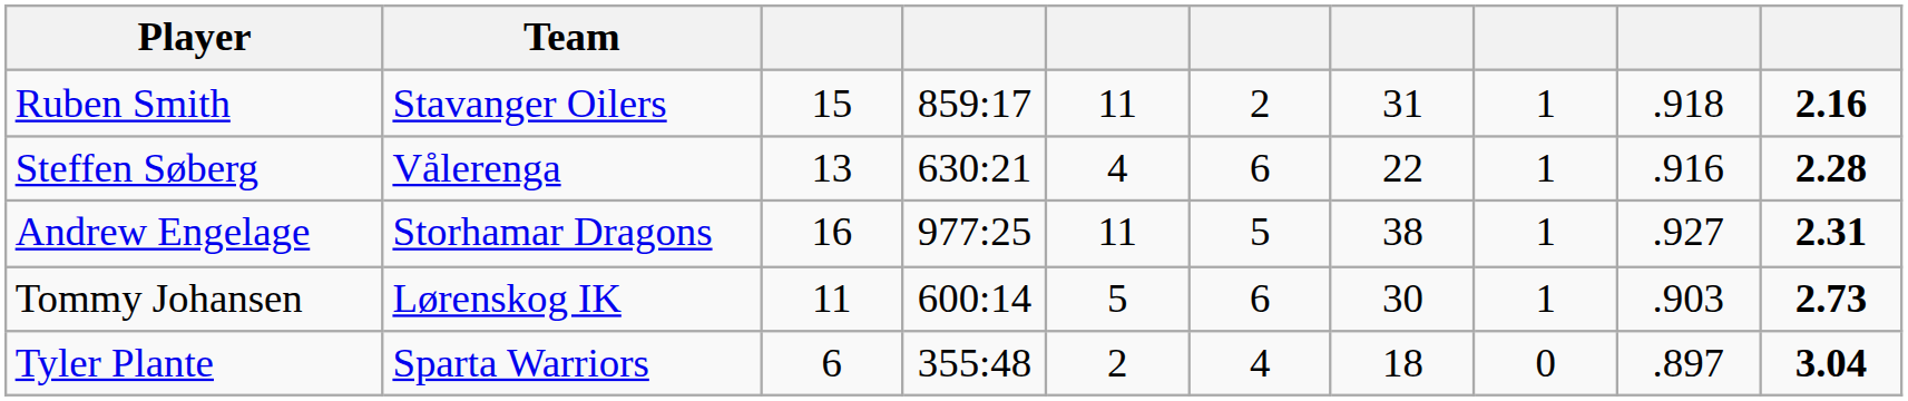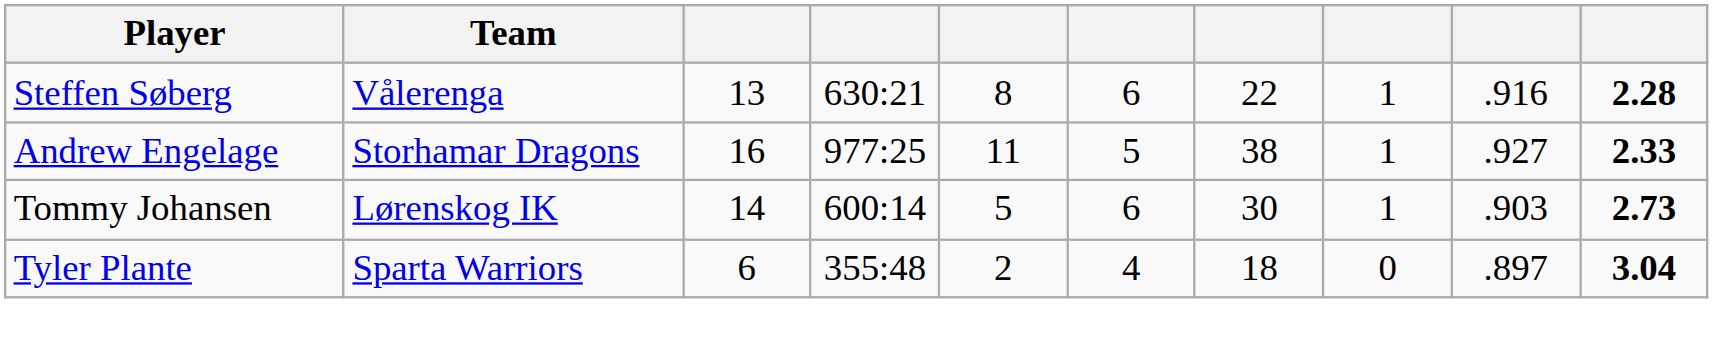 <table class="wikitable sortable" style="text-align:center">
 <tr>
 <th bgcolor="#DDDDFF" width="18.5%">Player</th>
 <th bgcolor="#DDDDFF" width="18.5%">Team</th>
 <th bgcolor="#DDDDFF" width="7%"></th>
 <th bgcolor="#DDDDFF" width="7%"></th>
 <th bgcolor="#DDDDFF" width="7%"></th>
 <th bgcolor="#DDDDFF" width="7%"></th>
 <th bgcolor="#DDDDFF" width="7%"></th>
 <th bgcolor="#DDDDFF" width="7%"></th>
 <th bgcolor="#DDDDFF" width="7%"></th>
 <th bgcolor="#DDDDFF" width="7%"></th>
 </tr>
 <tr>
-<td align=left> <a href='#'>Ruben Smith</a></td>
-<td align=left><a href='#'>Stavanger Oilers</a></td>
-<td>15</td>
-<td>859:17</td>
-<td>11</td>
-<td>2</td>
-<td>31</td>
-<td>1</td>
-<td>.918</td>
-<td><strong>2.16</strong></td>
-</tr>
-<tr>
 <td align=left> <a href='#'>Steffen Søberg</a></td>
 <td align=left><a href='#'>Vålerenga</a></td>
 <td>13</td>
 <td>630:21</td>
-<td>4</td>
+<td>8</td>
 <td>6</td>
 <td>22</td>
 <td>1</td>
 <td>.916</td>
 <td><strong>2.28</strong></td>
 </tr>
 <tr>
 <td align=left> <a href='#'>Andrew Engelage</a></td>
 <td align=left><a href='#'>Storhamar Dragons</a></td>
 <td>16</td>
 <td>977:25</td>
 <td>11</td>
 <td>5</td>
 <td>38</td>
 <td>1</td>
 <td>.927</td>
-<td><strong>2.31</strong></td>
+<td><strong>2.33</strong></td>
 </tr>
 <tr>
 <td align=left> Tommy Johansen</td>
 <td align=left><a href='#'>Lørenskog IK</a></td>
-<td>11</td>
+<td>14</td>
 <td>600:14</td>
 <td>5</td>
 <td>6</td>
 <td>30</td>
 <td>1</td>
 <td>.903</td>
 <td><strong>2.73</strong></td>
 </tr>
 <tr>
 <td align=left> <a href='#'>Tyler Plante</a></td>
 <td align=left><a href='#'>Sparta Warriors</a></td>
 <td>6</td>
 <td>355:48</td>
 <td>2</td>
 <td>4</td>
 <td>18</td>
 <td>0</td>
 <td>.897</td>
 <td><strong>3.04</strong></td>
 </tr>
 </table>
